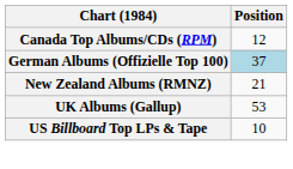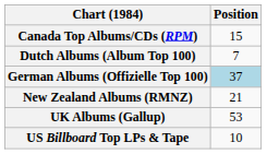 <table class="wikitable sortable plainrowheaders" style="text-align:center">
 <tr>
 <th scope="col">Chart (1984)</th>
 <th scope="col">Position</th>
 </tr>
 <tr>
 <th scope="row">Canada Top Albums/CDs (<em><a href='#'>RPM</a></em>)</th>
-<td>12</td>
+<td>15</td>
+</tr>
+<tr>
+<th scope="row">Dutch Albums (Album Top 100)</th>
+<td>7</td>
 </tr>
 <tr>
 <th scope="row">German Albums (Offizielle Top 100)</th>
 <td style="background: lightblue;">37</td>
 </tr>
 <tr>
 <th scope="row">New Zealand Albums (RMNZ)</th>
 <td>21</td>
 </tr>
 <tr>
 <th scope="row">UK Albums (Gallup)</th>
 <td>53</td>
 </tr>
 <tr>
 <th scope="row">US <em>Billboard</em> Top LPs & Tape</th>
 <td>10</td>
 </tr>
 </table>
